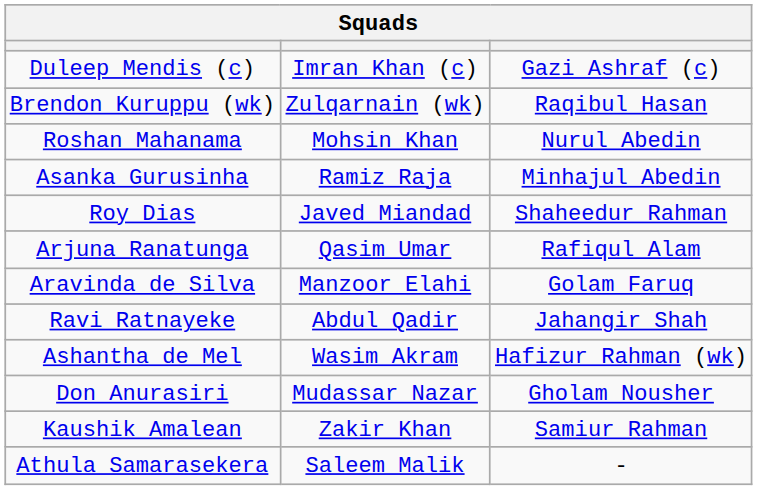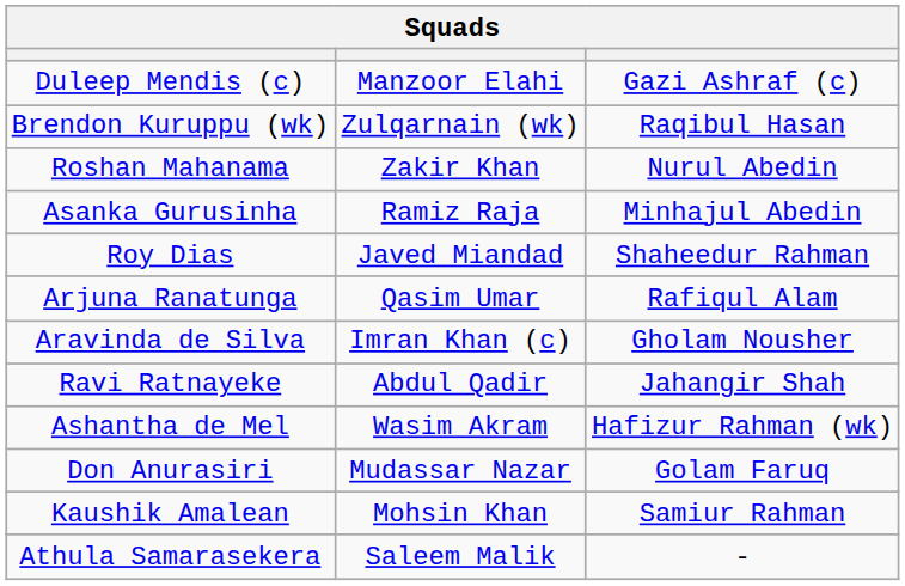 <table class="wikitable" style="text-align:center; width:auto; margin:auto">
 <tr>
 <th colspan=4>Squads</th>
 </tr>
 <tr>
 <th></th>
 <th></th>
 <th></th>
 </tr>
 <tr>
 <td><a href='#'>Duleep Mendis</a> (<a href='#'>c</a>)</td>
-<td><a href='#'>Imran Khan</a> (<a href='#'>c</a>)</td>
+<td><a href='#'>Manzoor Elahi</a></td>
 <td><a href='#'>Gazi Ashraf</a> (<a href='#'>c</a>)</td>
 </tr>
 <tr>
 <td><a href='#'>Brendon Kuruppu</a> (<a href='#'>wk</a>)</td>
 <td><a href='#'>Zulqarnain</a> (<a href='#'>wk</a>)</td>
 <td><a href='#'>Raqibul Hasan</a></td>
 </tr>
 <tr>
 <td><a href='#'>Roshan Mahanama</a></td>
-<td><a href='#'>Mohsin Khan</a></td>
+<td><a href='#'>Zakir Khan</a></td>
 <td><a href='#'>Nurul Abedin</a></td>
 </tr>
 <tr>
 <td><a href='#'>Asanka Gurusinha</a></td>
 <td><a href='#'>Ramiz Raja</a></td>
 <td><a href='#'>Minhajul Abedin</a></td>
 </tr>
 <tr>
 <td><a href='#'>Roy Dias</a></td>
 <td><a href='#'>Javed Miandad</a></td>
 <td><a href='#'>Shaheedur Rahman</a></td>
 </tr>
 <tr>
 <td><a href='#'>Arjuna Ranatunga</a></td>
 <td><a href='#'>Qasim Umar</a></td>
 <td><a href='#'>Rafiqul Alam</a></td>
 </tr>
 <tr>
 <td><a href='#'>Aravinda de Silva</a></td>
-<td><a href='#'>Manzoor Elahi</a></td>
-<td><a href='#'>Golam Faruq</a></td>
+<td><a href='#'>Imran Khan</a> (<a href='#'>c</a>)</td>
+<td><a href='#'>Gholam Nousher</a></td>
 </tr>
 <tr>
 <td><a href='#'>Ravi Ratnayeke</a></td>
 <td><a href='#'>Abdul Qadir</a></td>
 <td><a href='#'>Jahangir Shah</a></td>
 </tr>
 <tr>
 <td><a href='#'>Ashantha de Mel</a></td>
 <td><a href='#'>Wasim Akram</a></td>
 <td><a href='#'>Hafizur Rahman</a> (<a href='#'>wk</a>)</td>
 </tr>
 <tr>
 <td><a href='#'>Don Anurasiri</a></td>
 <td><a href='#'>Mudassar Nazar</a></td>
-<td><a href='#'>Gholam Nousher</a></td>
+<td><a href='#'>Golam Faruq</a></td>
 </tr>
 <tr>
 <td><a href='#'>Kaushik Amalean</a></td>
-<td><a href='#'>Zakir Khan</a></td>
+<td><a href='#'>Mohsin Khan</a></td>
 <td><a href='#'>Samiur Rahman</a></td>
 </tr>
 <tr>
 <td><a href='#'>Athula Samarasekera</a></td>
 <td><a href='#'>Saleem Malik</a></td>
 <td>-</td>
 </tr>
 </table>
